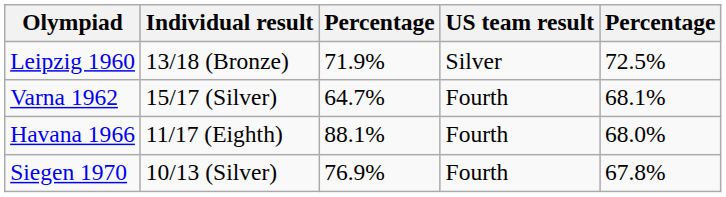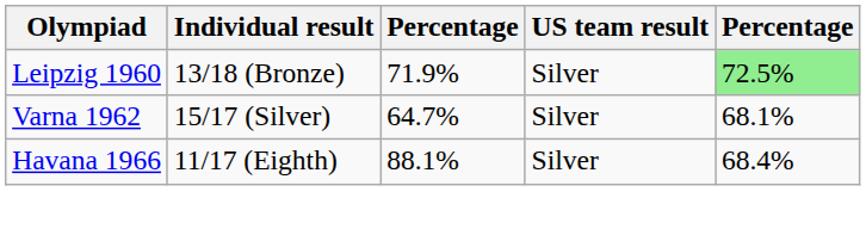 <table class="wikitable" style="text-align: left">
 <tr>
 <th>Olympiad</th>
 <th>Individual result</th>
 <th>Percentage</th>
 <th>US team result</th>
 <th>Percentage</th>
 </tr>
 <tr>
 <td><a href='#'>Leipzig 1960</a></td>
 <td>13/18 (Bronze)</td>
 <td>71.9%</td>
 <td>Silver</td>
-<td>72.5%</td>
+<td style="background: lightgreen;">72.5%</td>
 </tr>
 <tr>
 <td><a href='#'>Varna 1962</a></td>
 <td>15/17 (Silver)</td>
 <td>64.7%</td>
-<td>Fourth</td>
+<td>Silver</td>
 <td>68.1%</td>
 </tr>
 <tr>
 <td><a href='#'>Havana 1966</a></td>
 <td>11/17 (Eighth)</td>
 <td>88.1%</td>
-<td>Fourth</td>
-<td>68.0%</td>
-</tr>
-<tr>
-<td><a href='#'>Siegen 1970</a></td>
-<td>10/13 (Silver)</td>
-<td>76.9%</td>
-<td>Fourth</td>
-<td>67.8%</td>
+<td>Silver</td>
+<td>68.4%</td>
 </tr>
 </table>
